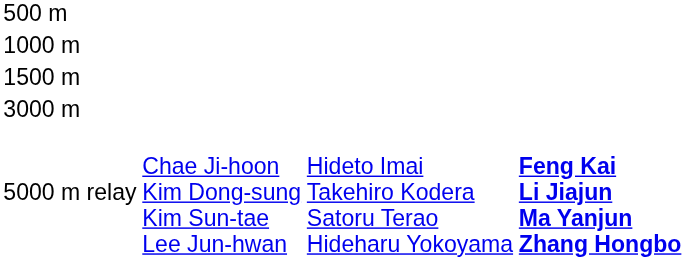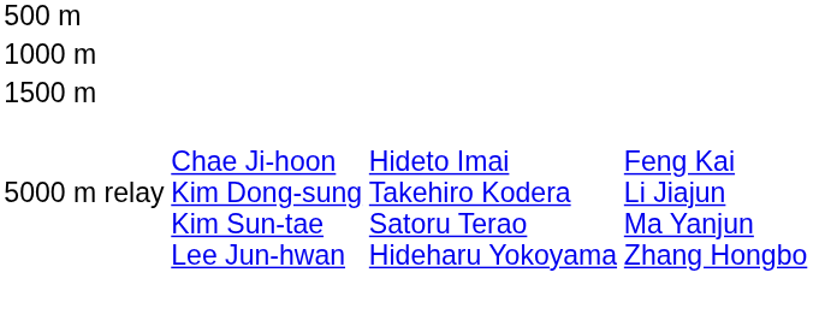 <table>
 <tr>
 <td>500 m</td>
 <td></td>
 <td></td>
 <td></td>
 </tr>
 <tr>
 <td>1000 m</td>
 <td></td>
 <td></td>
 <td></td>
 </tr>
 <tr>
 <td>1500 m</td>
 <td></td>
 <td></td>
 <td></td>
 </tr>
 <tr>
-<td>3000 m</td>
-<td></td>
-<td></td>
-<td></td>
-</tr>
-<tr>
 <td>5000 m relay</td>
 <td><br><a href='#'>Chae Ji-hoon</a><br><a href='#'>Kim Dong-sung</a><br><a href='#'>Kim Sun-tae</a><br><a href='#'>Lee Jun-hwan</a></td>
 <td><br><a href='#'>Hideto Imai</a><br><a href='#'>Takehiro Kodera</a><br><a href='#'>Satoru Terao</a><br><a href='#'>Hideharu Yokoyama</a></td>
-<td><strong><br><a href='#'>Feng Kai</a><br><a href='#'>Li Jiajun</a><br><a href='#'>Ma Yanjun</a><br><a href='#'>Zhang Hongbo</a></strong></td>
+<td><br><a href='#'>Feng Kai</a><br><a href='#'>Li Jiajun</a><br><a href='#'>Ma Yanjun</a><br><a href='#'>Zhang Hongbo</a></td>
 </tr>
 </table>
